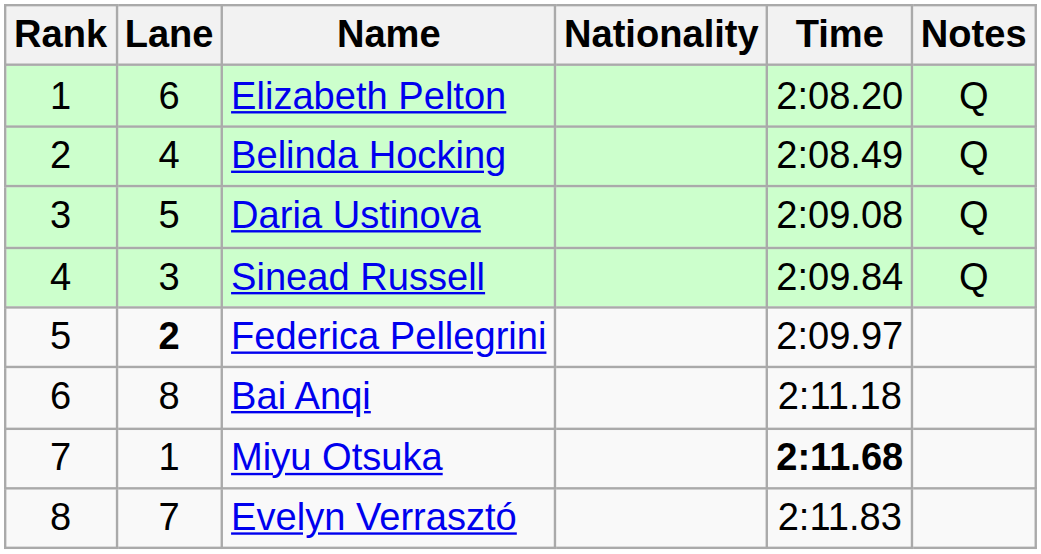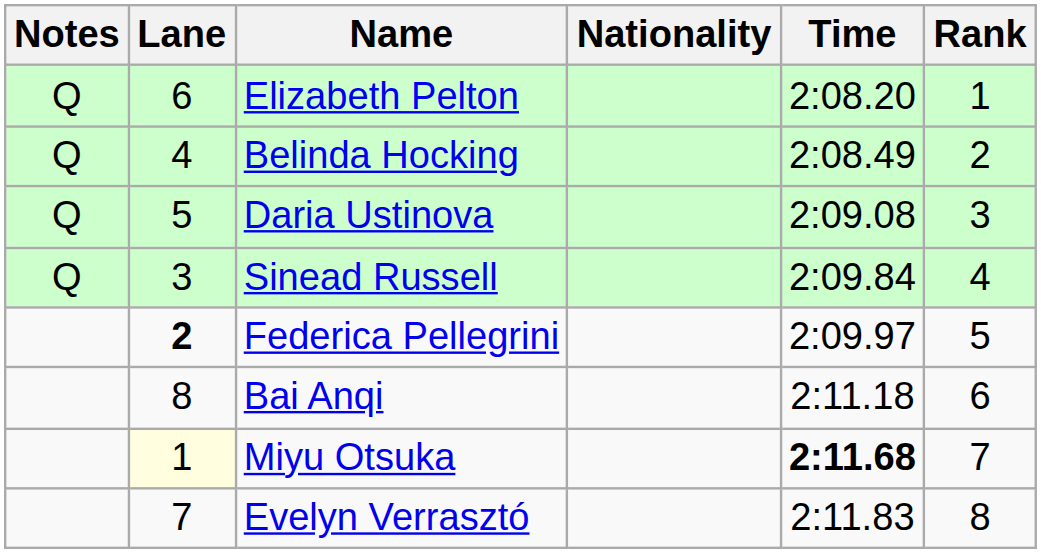 <table class="wikitable sortable" style="text-align:center">
 <tr>
-<th>Rank</th>
+<th>Notes</th>
 <th>Lane</th>
 <th>Name</th>
 <th>Nationality</th>
 <th>Time</th>
-<th>Notes</th>
+<th>Rank</th>
 </tr>
 <tr bgcolor=ccffcc>
-<td>1</td>
+<td>Q</td>
 <td>6</td>
 <td align=left><a href='#'>Elizabeth Pelton</a></td>
 <td align=left></td>
 <td>2:08.20</td>
-<td>Q</td>
+<td>1</td>
 </tr>
 <tr bgcolor=ccffcc>
-<td>2</td>
+<td>Q</td>
 <td>4</td>
 <td align=left><a href='#'>Belinda Hocking</a></td>
 <td align=left></td>
 <td>2:08.49</td>
-<td>Q</td>
+<td>2</td>
 </tr>
 <tr bgcolor=ccffcc>
-<td>3</td>
+<td>Q</td>
 <td>5</td>
 <td align=left><a href='#'>Daria Ustinova</a></td>
 <td align=left></td>
 <td>2:09.08</td>
-<td>Q</td>
+<td>3</td>
 </tr>
 <tr bgcolor=ccffcc>
-<td>4</td>
+<td>Q</td>
 <td>3</td>
 <td align=left><a href='#'>Sinead Russell</a></td>
 <td align=left></td>
 <td>2:09.84</td>
-<td>Q</td>
+<td>4</td>
 </tr>
 <tr>
-<td>5</td>
+<td></td>
 <td><strong>2</strong></td>
 <td align=left><a href='#'>Federica Pellegrini</a></td>
 <td align=left></td>
 <td>2:09.97</td>
-<td></td>
+<td>5</td>
 </tr>
 <tr>
-<td>6</td>
+<td></td>
 <td>8</td>
 <td align=left><a href='#'>Bai Anqi</a></td>
 <td align=left></td>
 <td>2:11.18</td>
-<td></td>
+<td>6</td>
 </tr>
 <tr>
-<td>7</td>
-<td>1</td>
+<td></td>
+<td style="background: lightyellow;">1</td>
 <td align=left><a href='#'>Miyu Otsuka</a></td>
 <td align=left></td>
 <td><strong>2:11.68</strong></td>
-<td></td>
+<td>7</td>
 </tr>
 <tr>
-<td>8</td>
+<td></td>
 <td>7</td>
 <td align=left><a href='#'>Evelyn Verrasztó</a></td>
 <td align=left></td>
 <td>2:11.83</td>
-<td></td>
+<td>8</td>
 </tr>
 </table>
